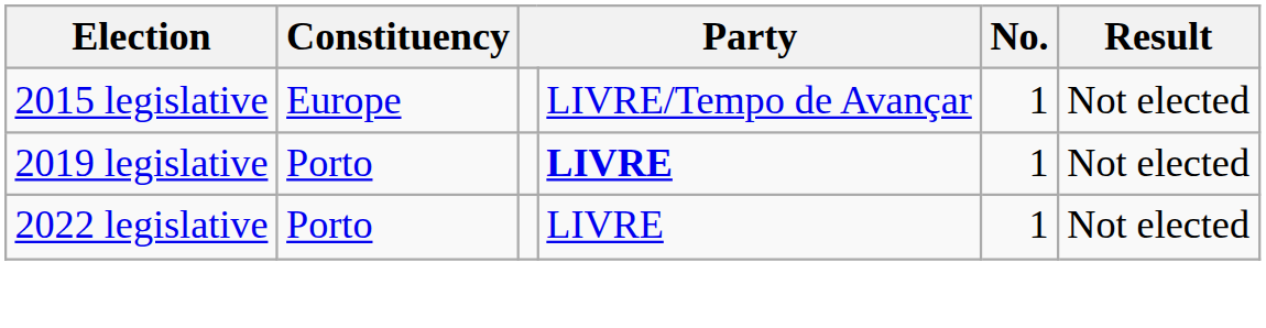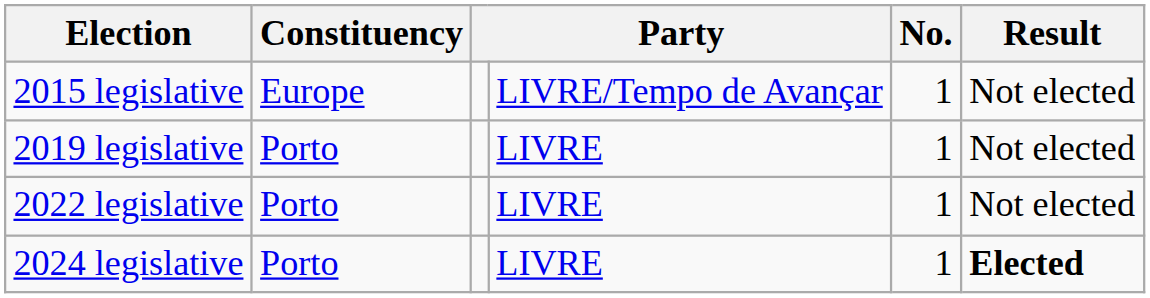 <table class="wikitable" style="text-align:left;">
 <tr>
 <th scope=col>Election</th>
 <th scope=col>Constituency</th>
 <th scope=col colspan="2">Party</th>
 <th scope=col>No.</th>
 <th scope=col>Result</th>
 </tr>
 <tr>
 <td><a href='#'>2015 legislative</a></td>
 <td><a href='#'>Europe</a></td>
 <td></td>
 <td><a href='#'>LIVRE/Tempo de Avançar</a></td>
 <td align=right>1</td>
 <td>Not elected</td>
 </tr>
 <tr>
 <td><a href='#'>2019 legislative</a></td>
 <td><a href='#'>Porto</a></td>
 <td></td>
-<td><strong><a href='#'>LIVRE</a></strong></td>
+<td><a href='#'>LIVRE</a></td>
 <td align=right>1</td>
 <td>Not elected</td>
 </tr>
 <tr>
 <td><a href='#'>2022 legislative</a></td>
 <td><a href='#'>Porto</a></td>
 <td></td>
 <td><a href='#'>LIVRE</a></td>
 <td align=right>1</td>
 <td>Not elected</td>
 </tr>
+<tr>
+<td><a href='#'>2024 legislative</a></td>
+<td><a href='#'>Porto</a></td>
+<td></td>
+<td><a href='#'>LIVRE</a></td>
+<td align=right>1</td>
+<td><strong>Elected</strong></td>
+</tr>
 </table>
